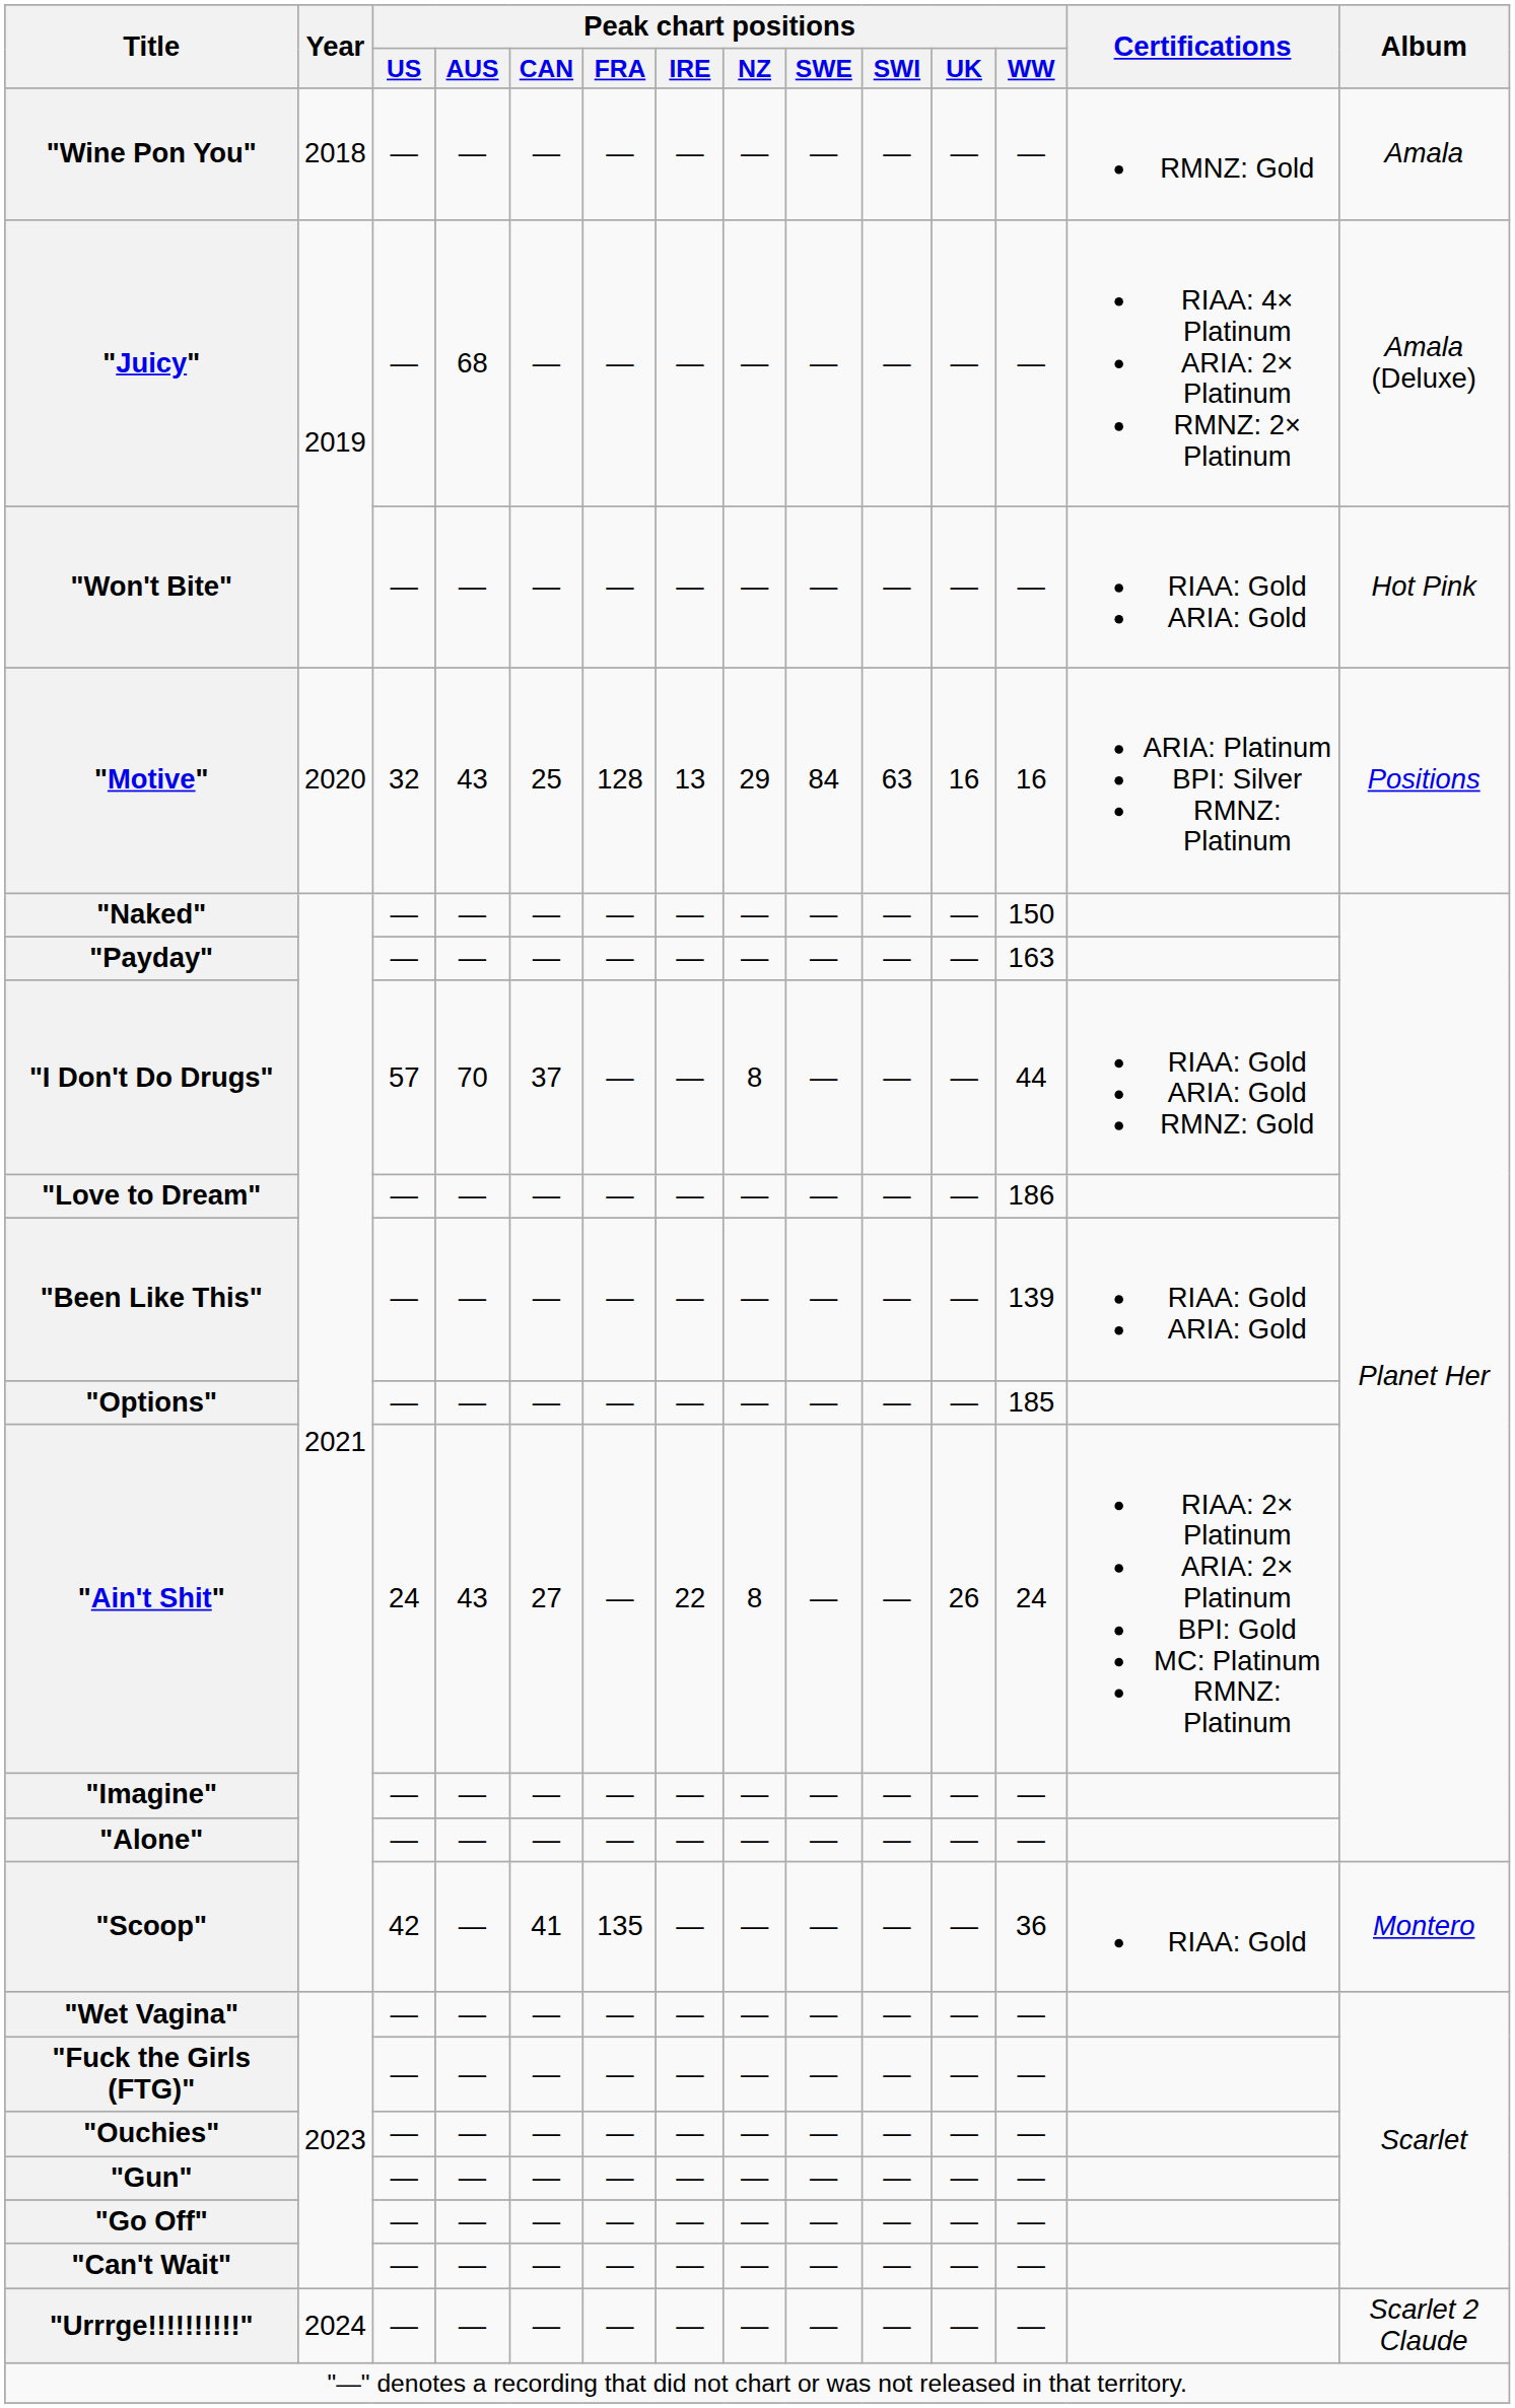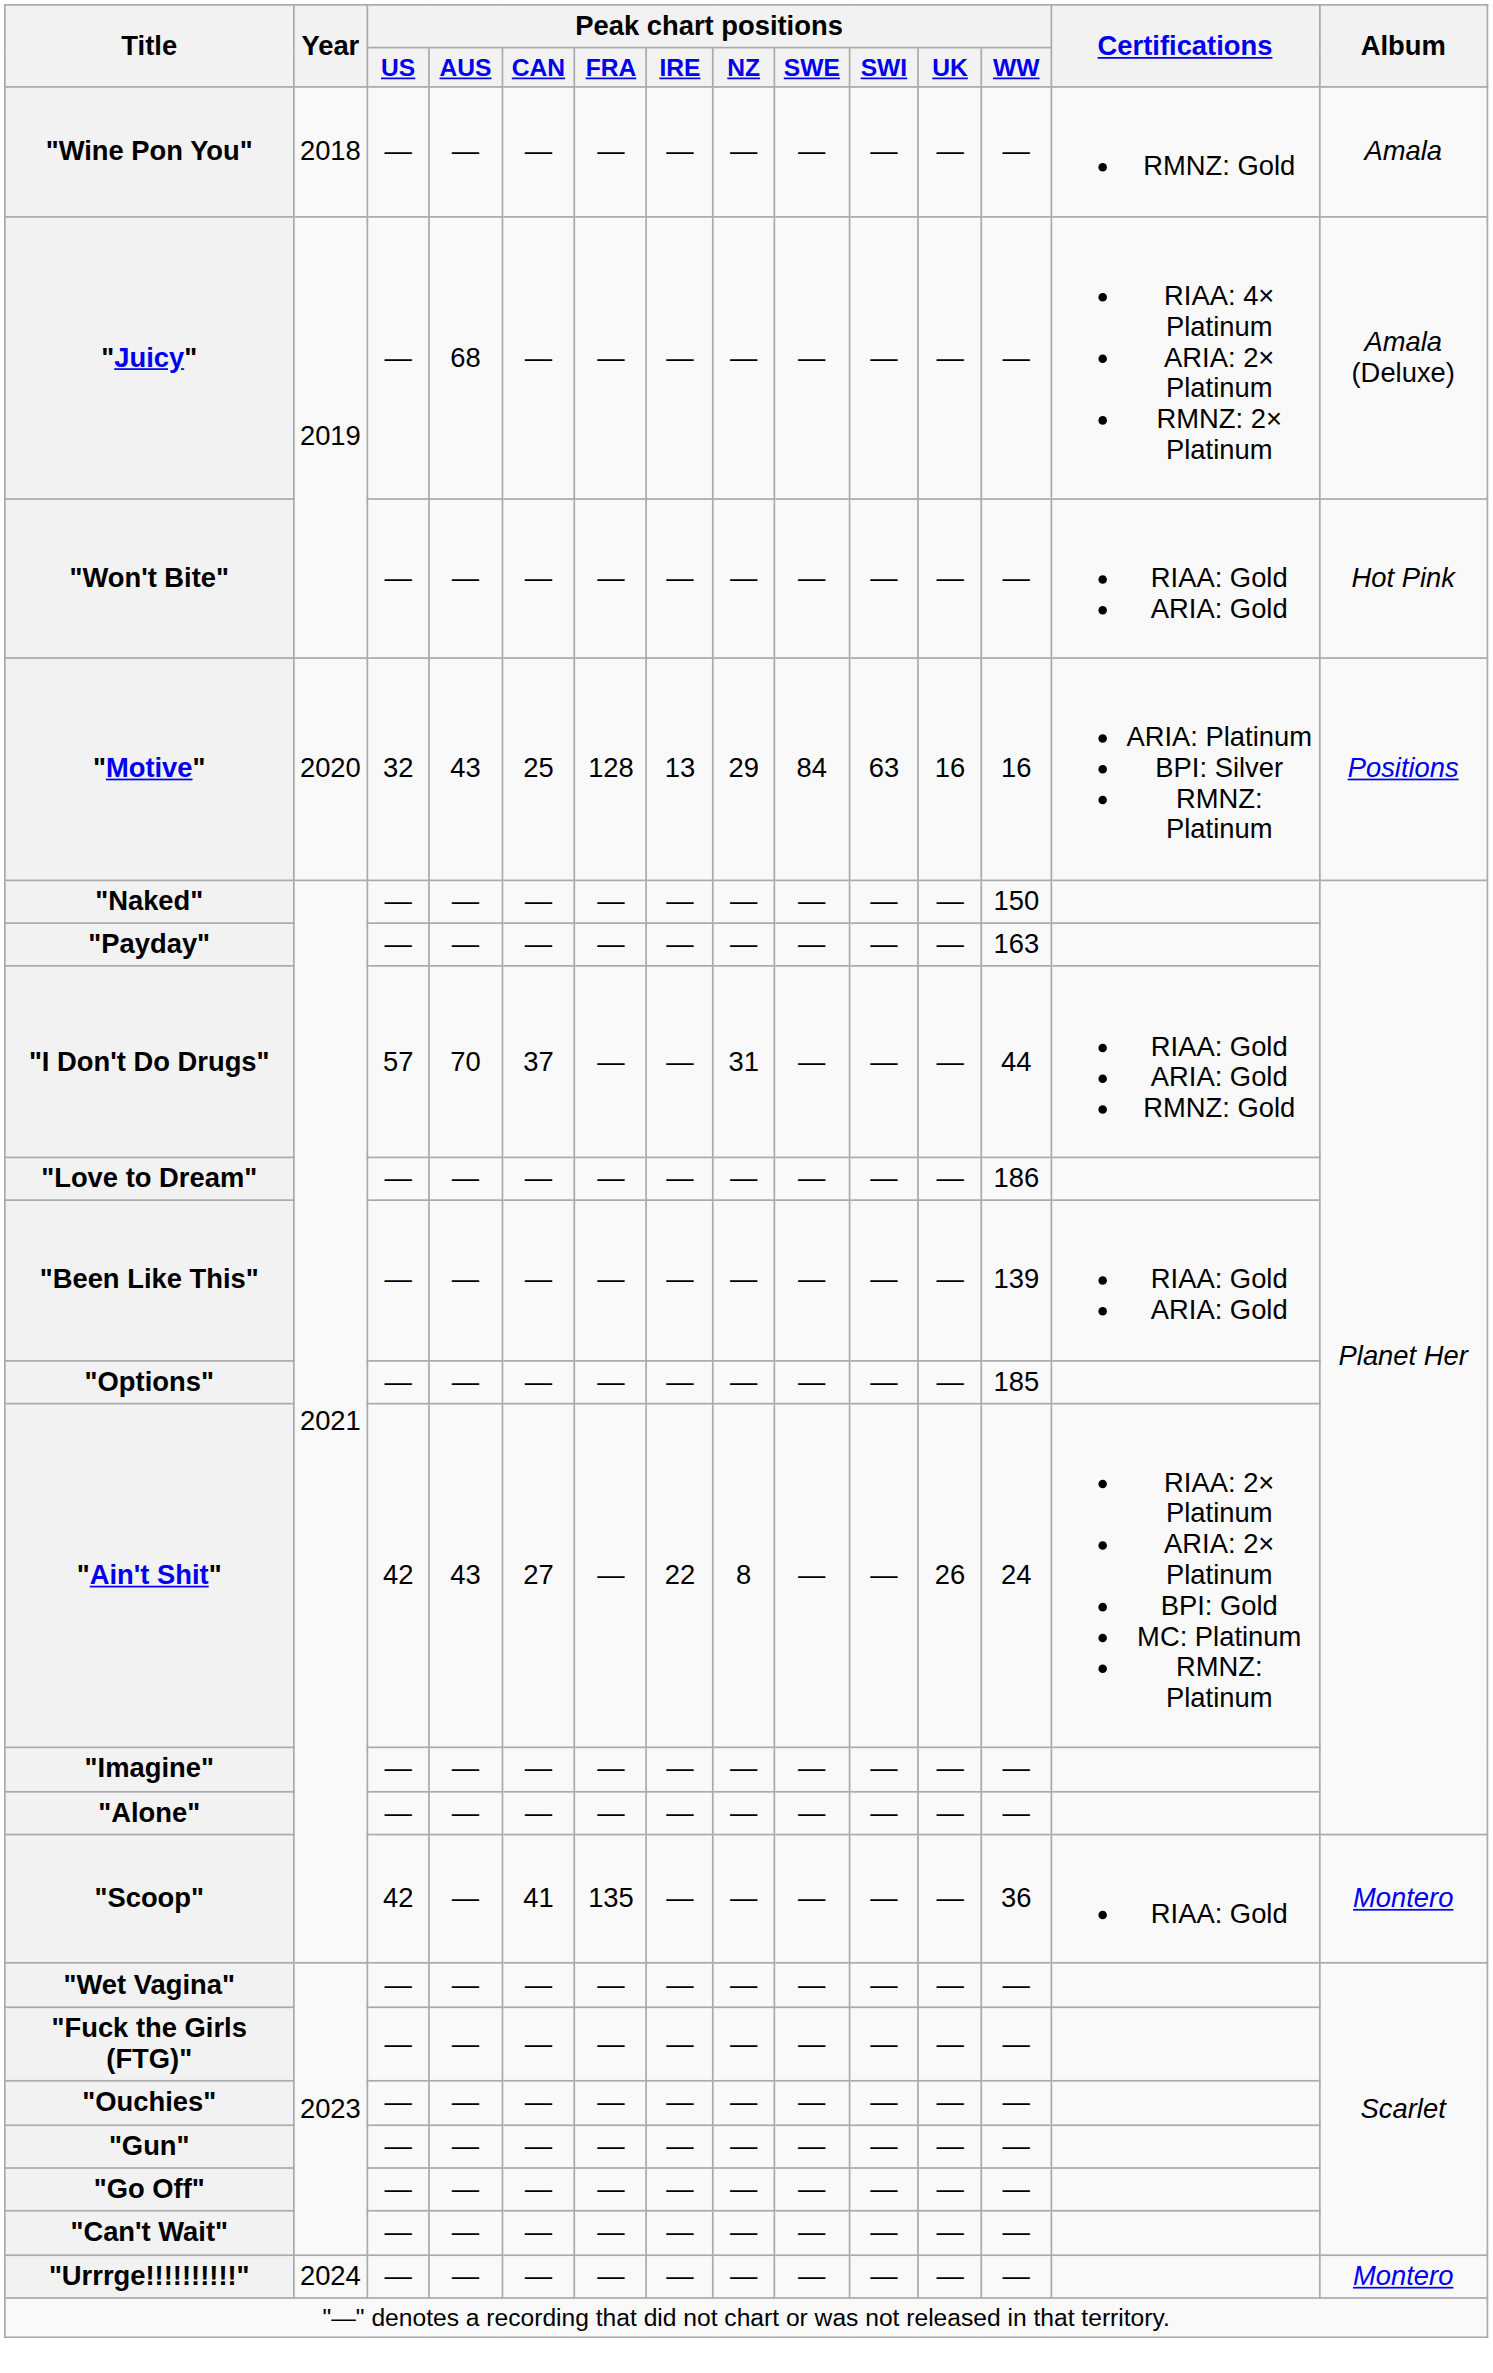 <table class="wikitable plainrowheaders" style="text-align:center;">
 <tr>
 <th scope="col" rowspan="2" style="width:14em;">Title</th>
 <th scope="col" rowspan="2" style="width:1em;">Year</th>
 <th scope="col" colspan="10">Peak chart positions</th>
 <th scope="col" rowspan="2" style="width:13.5em;"><a href='#'>Certifications</a></th>
 <th scope="col" rowspan="2" style="width:8em;">Album</th>
 </tr>
 <tr>
 <th scope="col" style="width:3em;font-size:90%;"><a href='#'>US</a><br></th>
 <th scope="col" style="width:3em;font-size:90%;"><a href='#'>AUS</a><br></th>
 <th scope="col" style="width:3em;font-size:90%;"><a href='#'>CAN</a><br></th>
 <th scope="col" style="width:3em;font-size:90%;"><a href='#'>FRA</a><br></th>
 <th scope="col" style="width:3em;font-size:90%;"><a href='#'>IRE</a><br></th>
 <th scope="col" style="width:3em;font-size:90%;"><a href='#'>NZ</a><br></th>
 <th scope="col" style="width:3em;font-size:90%;"><a href='#'>SWE</a><br></th>
 <th scope="col" style="width:3em;font-size:90%;"><a href='#'>SWI</a><br></th>
 <th scope="col" style="width:3em;font-size:90%;"><a href='#'>UK</a><br></th>
 <th scope="col" style="width:3em;font-size:90%;"><a href='#'>WW</a><br></th>
 </tr>
 <tr>
 <th scope="row">"Wine Pon You"<br></th>
 <td>2018</td>
 <td>—</td>
 <td>—</td>
 <td>—</td>
 <td>—</td>
 <td>—</td>
 <td>—</td>
 <td>—</td>
 <td>—</td>
 <td>—</td>
 <td>—</td>
 <td><br><ul><li>RMNZ: Gold</li></ul></td>
 <td><em>Amala</em></td>
 </tr>
 <tr>
 <th scope="row">"<a href='#'>Juicy</a>"<br></th>
 <td rowspan="2">2019</td>
 <td>—</td>
 <td>68</td>
 <td>—</td>
 <td>—</td>
 <td>—</td>
 <td>—</td>
 <td>—</td>
 <td>—</td>
 <td>—</td>
 <td>—</td>
 <td><br><ul><li>RIAA: 4× Platinum</li><li>ARIA: 2× Platinum</li><li>RMNZ: 2× Platinum</li></ul></td>
 <td><em>Amala</em> (Deluxe)</td>
 </tr>
 <tr>
 <th scope="row">"Won't Bite"<br></th>
 <td>—</td>
 <td>—</td>
 <td>—</td>
 <td>—</td>
 <td>—</td>
 <td>—</td>
 <td>—</td>
 <td>—</td>
 <td>—</td>
 <td>—</td>
 <td><br><ul><li>RIAA: Gold</li><li>ARIA: Gold</li></ul></td>
 <td><em>Hot Pink</em></td>
 </tr>
 <tr>
 <th scope="row">"<a href='#'>Motive</a>"<br></th>
 <td>2020</td>
 <td>32</td>
 <td>43</td>
 <td>25</td>
 <td>128</td>
 <td>13</td>
 <td>29</td>
 <td>84</td>
 <td>63</td>
 <td>16</td>
 <td>16</td>
 <td><br><ul><li>ARIA: Platinum</li><li>BPI: Silver</li><li>RMNZ: Platinum</li></ul></td>
 <td><em><a href='#'>Positions</a></em></td>
 </tr>
 <tr>
 <th scope="row">"Naked"</th>
 <td rowspan="10">2021</td>
 <td>—</td>
 <td>—</td>
 <td>—</td>
 <td>—</td>
 <td>—</td>
 <td>—</td>
 <td>—</td>
 <td>—</td>
 <td>—</td>
 <td>150</td>
 <td></td>
 <td rowspan="9"><em>Planet Her</em></td>
 </tr>
 <tr>
 <th scope="row">"Payday"<br></th>
 <td>—</td>
 <td>—</td>
 <td>—</td>
 <td>—</td>
 <td>—</td>
 <td>—</td>
 <td>—</td>
 <td>—</td>
 <td>—</td>
 <td>163</td>
 <td></td>
 </tr>
 <tr>
 <th scope="row">"I Don't Do Drugs"<br></th>
 <td>57</td>
 <td>70</td>
 <td>37</td>
 <td>—</td>
 <td>—</td>
-<td>8</td>
+<td>31</td>
 <td>—</td>
 <td>—</td>
 <td>—</td>
 <td>44</td>
 <td><br><ul><li>RIAA: Gold</li><li>ARIA: Gold</li><li>RMNZ: Gold</li></ul></td>
 </tr>
 <tr>
 <th scope="row">"Love to Dream"</th>
 <td>—</td>
 <td>—</td>
 <td>—</td>
 <td>—</td>
 <td>—</td>
 <td>—</td>
 <td>—</td>
 <td>—</td>
 <td>—</td>
 <td>186</td>
 <td></td>
 </tr>
 <tr>
 <th scope="row">"Been Like This"</th>
 <td>—</td>
 <td>—</td>
 <td>—</td>
 <td>—</td>
 <td>—</td>
 <td>—</td>
 <td>—</td>
 <td>—</td>
 <td>—</td>
 <td>139</td>
 <td><br><ul><li>RIAA: Gold</li><li>ARIA: Gold</li></ul></td>
 </tr>
 <tr>
 <th scope="row">"Options"<br></th>
 <td>—</td>
 <td>—</td>
 <td>—</td>
 <td>—</td>
 <td>—</td>
 <td>—</td>
 <td>—</td>
 <td>—</td>
 <td>—</td>
 <td>185</td>
 <td></td>
 </tr>
 <tr>
 <th scope="row">"<a href='#'>Ain't Shit</a>"</th>
-<td>24</td>
+<td>42</td>
 <td>43</td>
 <td>27</td>
 <td>—</td>
 <td>22</td>
 <td>8</td>
 <td>—</td>
 <td>—</td>
 <td>26</td>
 <td>24</td>
 <td><br><ul><li>RIAA: 2× Platinum</li><li>ARIA: 2× Platinum</li><li>BPI: Gold</li><li>MC: Platinum</li><li>RMNZ: Platinum</li></ul></td>
 </tr>
 <tr>
 <th scope="row">"Imagine"</th>
 <td>—</td>
 <td>—</td>
 <td>—</td>
 <td>—</td>
 <td>—</td>
 <td>—</td>
 <td>—</td>
 <td>—</td>
 <td>—</td>
 <td>—</td>
 <td></td>
 </tr>
 <tr>
 <th scope="row">"Alone"</th>
 <td>—</td>
 <td>—</td>
 <td>—</td>
 <td>—</td>
 <td>—</td>
 <td>—</td>
 <td>—</td>
 <td>—</td>
 <td>—</td>
 <td>—</td>
 <td></td>
 </tr>
 <tr>
 <th scope="row">"Scoop"<br></th>
 <td>42</td>
 <td>—</td>
 <td>41</td>
 <td>135</td>
 <td>—</td>
 <td>—</td>
 <td>—</td>
 <td>—</td>
 <td>—</td>
 <td>36</td>
 <td><br><ul><li>RIAA: Gold</li></ul></td>
 <td><em><a href='#'>Montero</a></em></td>
 </tr>
 <tr>
 <th scope="row">"Wet Vagina"</th>
 <td rowspan="6">2023</td>
 <td>—</td>
 <td>—</td>
 <td>—</td>
 <td>—</td>
 <td>—</td>
 <td>—</td>
 <td>—</td>
 <td>—</td>
 <td>—</td>
 <td>—</td>
 <td></td>
 <td rowspan="6"><em>Scarlet</em></td>
 </tr>
 <tr>
 <th scope="row">"Fuck the Girls (FTG)"</th>
 <td>—</td>
 <td>—</td>
 <td>—</td>
 <td>—</td>
 <td>—</td>
 <td>—</td>
 <td>—</td>
 <td>—</td>
 <td>—</td>
 <td>—</td>
 <td></td>
 </tr>
 <tr>
 <th scope="row">"Ouchies"</th>
 <td>—</td>
 <td>—</td>
 <td>—</td>
 <td>—</td>
 <td>—</td>
 <td>—</td>
 <td>—</td>
 <td>—</td>
 <td>—</td>
 <td>—</td>
 <td></td>
 </tr>
 <tr>
 <th scope="row">"Gun"</th>
 <td>—</td>
 <td>—</td>
 <td>—</td>
 <td>—</td>
 <td>—</td>
 <td>—</td>
 <td>—</td>
 <td>—</td>
 <td>—</td>
 <td>—</td>
 <td></td>
 </tr>
 <tr>
 <th scope="row">"Go Off"</th>
 <td>—</td>
 <td>—</td>
 <td>—</td>
 <td>—</td>
 <td>—</td>
 <td>—</td>
 <td>—</td>
 <td>—</td>
 <td>—</td>
 <td>—</td>
 <td></td>
 </tr>
 <tr>
 <th scope="row">"Can't Wait"</th>
 <td>—</td>
 <td>—</td>
 <td>—</td>
 <td>—</td>
 <td>—</td>
 <td>—</td>
 <td>—</td>
 <td>—</td>
 <td>—</td>
 <td>—</td>
 <td></td>
 </tr>
 <tr>
 <th scope="row">"Urrrge!&excl;&excl;&excl;&excl;&excl;&excl;&excl;&excl;&excl;"<br></th>
 <td>2024</td>
 <td>—</td>
 <td>—</td>
 <td>—</td>
 <td>—</td>
 <td>—</td>
 <td>—</td>
 <td>—</td>
 <td>—</td>
 <td>—</td>
 <td>—</td>
 <td></td>
-<td><em>Scarlet 2 Claude</em></td>
+<td><em><a href='#'>Montero</a></em></td>
 </tr>
 <tr>
 <td colspan="17" style="font-size:90%">"—" denotes a recording that did not chart or was not released in that territory.</td>
 </tr>
 </table>
